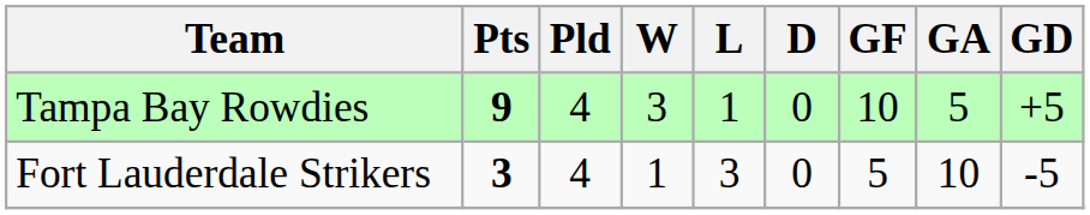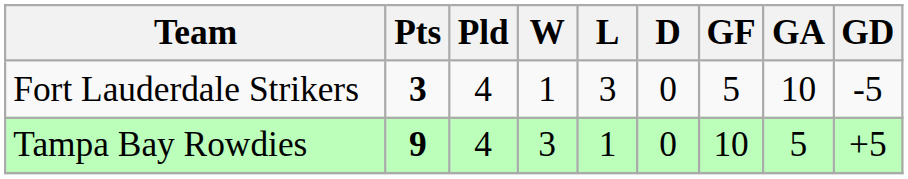 <table class="wikitable" style="text-align: center;">
 <tr>
 <th style="width:165px;">Team</th>
 <th width="20">Pts</th>
 <th width="20">Pld</th>
 <th width="20">W</th>
 <th width="20">L</th>
 <th width="20">D</th>
 <th width="20">GF</th>
 <th width="20">GA</th>
 <th width="20">GD</th>
+</tr>
+<tr>
+<td style="text-align:left;">Fort Lauderdale Strikers</td>
+<td><strong>3</strong></td>
+<td>4</td>
+<td>1</td>
+<td>3</td>
+<td>0</td>
+<td>5</td>
+<td>10</td>
+<td>-5</td>
 </tr>
 <tr style="background:#bfb;">
 <td style="text-align:left;">Tampa Bay Rowdies</td>
 <td><strong>9</strong></td>
 <td>4</td>
 <td>3</td>
 <td>1</td>
 <td>0</td>
 <td>10</td>
 <td>5</td>
 <td>+5</td>
 </tr>
 <tr>
-<td style="text-align:left;">Fort Lauderdale Strikers</td>
-<td><strong>3</strong></td>
-<td>4</td>
-<td>1</td>
-<td>3</td>
-<td>0</td>
-<td>5</td>
-<td>10</td>
-<td>-5</td>
-</tr>
-<tr>
 </tr>
 </table>
